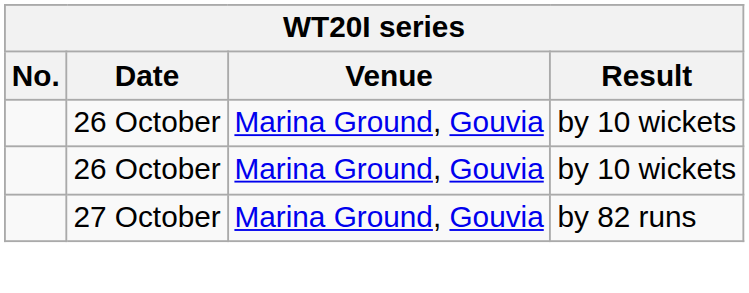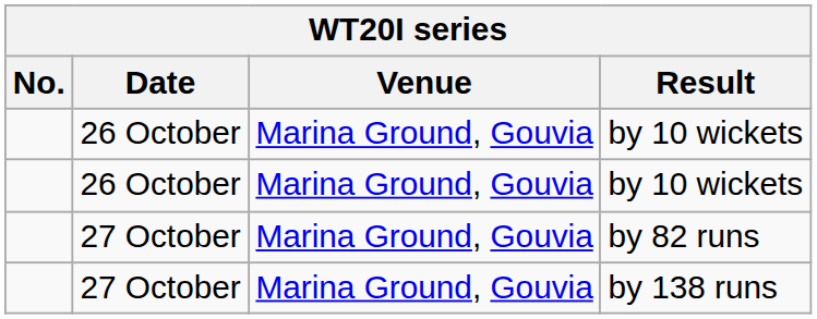 <table class="wikitable">
 <tr>
 <th colspan="4">WT20I series</th>
 </tr>
 <tr>
 <th>No.</th>
 <th>Date</th>
 <th>Venue</th>
 <th>Result</th>
 </tr>
 <tr>
 <td></td>
 <td>26 October</td>
 <td><a href='#'>Marina Ground</a>, <a href='#'>Gouvia</a></td>
 <td> by 10 wickets</td>
 </tr>
 <tr>
 <td></td>
 <td>26 October</td>
 <td><a href='#'>Marina Ground</a>, <a href='#'>Gouvia</a></td>
 <td> by 10 wickets</td>
 </tr>
 <tr>
 <td></td>
 <td>27 October</td>
 <td><a href='#'>Marina Ground</a>, <a href='#'>Gouvia</a></td>
 <td> by 82 runs</td>
 </tr>
+<tr>
+<td></td>
+<td>27 October</td>
+<td><a href='#'>Marina Ground</a>, <a href='#'>Gouvia</a></td>
+<td> by 138 runs</td>
+</tr>
 </table>
